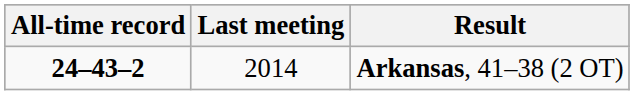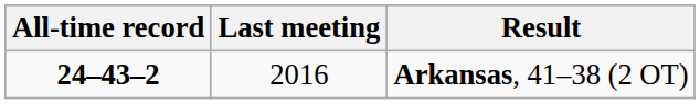 <table class="wikitable">
 <tr style="text-align:center;">
 <th>All-time record</th>
 <th>Last meeting</th>
 <th>Result</th>
 </tr>
 <tr style="text-align:center;">
 <td><strong>24–43–2</strong></td>
-<td>2014</td>
+<td>2016</td>
 <td><strong>Arkansas</strong>, 41–38 (2 OT)</td>
 </tr>
 </table>
